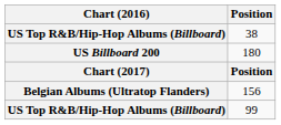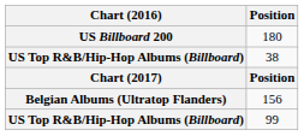 <table class="wikitable plainrowheaders" style="text-align:center">
 <tr>
 <th scope="col">Chart (2016)</th>
 <th scope="col">Position</th>
 </tr>
 <tr>
+<th scope="row">US <em>Billboard</em> 200</th>
+<td>180</td>
+</tr>
+<tr>
 <th scope="row">US Top R&B/Hip-Hop Albums (<em>Billboard</em>)</th>
 <td>38</td>
-</tr>
-<tr>
-<th scope="row">US <em>Billboard</em> 200</th>
-<td>180</td>
 </tr>
 <tr>
 <th scope="col">Chart (2017)</th>
 <th scope="col">Position</th>
 </tr>
 <tr>
 <th scope="row">Belgian Albums (Ultratop Flanders)</th>
 <td>156</td>
 </tr>
 <tr>
 <th scope="row">US Top R&B/Hip-Hop Albums (<em>Billboard</em>)</th>
 <td>99</td>
 </tr>
 </table>
